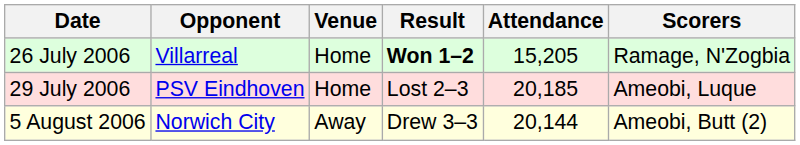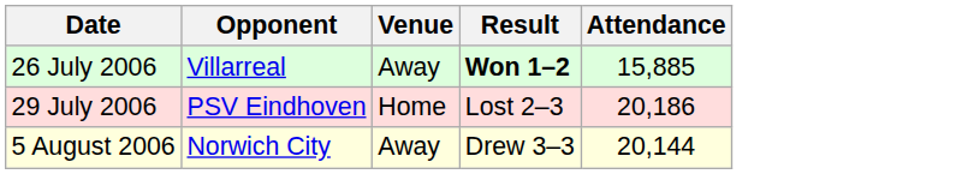 <table class="wikitable">
 <tr>
 <th>Date</th>
 <th>Opponent</th>
 <th>Venue</th>
 <th>Result</th>
 <th>Attendance</th>
-<th>Scorers</th>
 </tr>
 <tr style="background:#dfd;">
 <td>26 July 2006</td>
 <td><a href='#'>Villarreal</a></td>
-<td>Home</td>
+<td>Away</td>
 <td><strong>Won 1–2</strong></td>
-<td style="text-align:center;">15,205</td>
-<td>Ramage, N'Zogbia</td>
+<td style="text-align:center;">15,885</td>
 </tr>
 <tr style="background:#fdd;">
 <td>29 July 2006</td>
 <td><a href='#'>PSV Eindhoven</a></td>
 <td>Home</td>
 <td>Lost 2–3</td>
-<td style="text-align:center;">20,185</td>
-<td>Ameobi, Luque</td>
+<td style="text-align:center;">20,186</td>
 </tr>
 <tr style="background:#ffd;">
 <td>5 August 2006</td>
 <td><a href='#'>Norwich City</a></td>
 <td>Away</td>
 <td>Drew 3–3</td>
 <td style="text-align:center;">20,144</td>
-<td>Ameobi, Butt (2)</td>
 </tr>
 </table>
